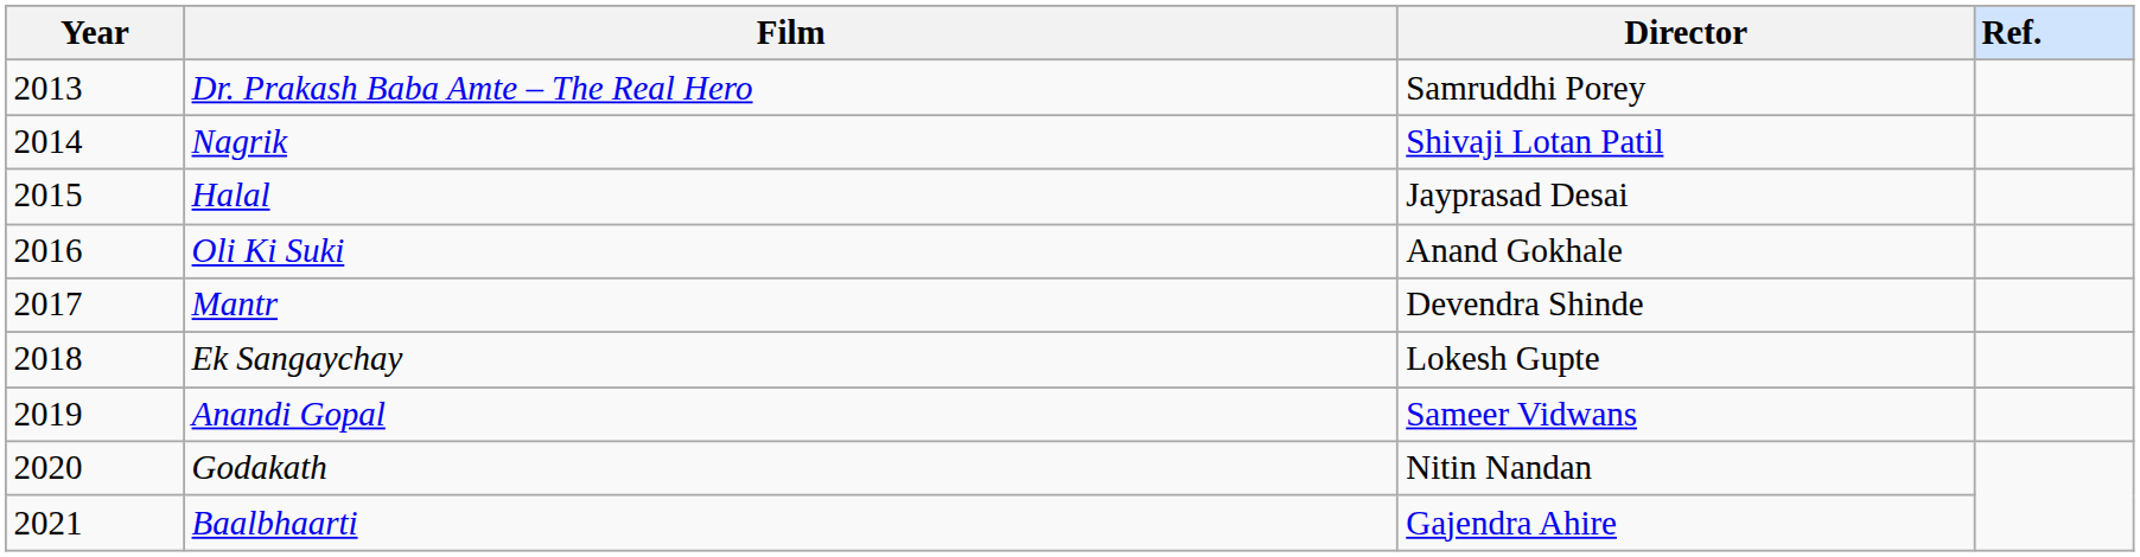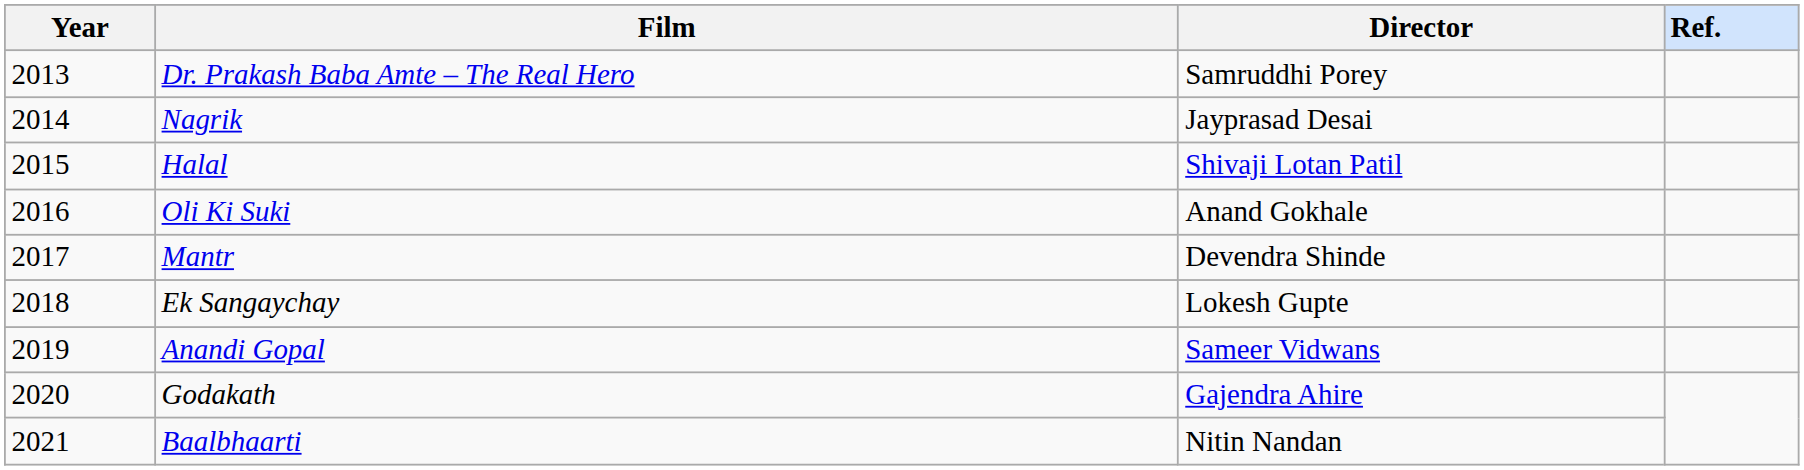 <table class="wikitable sortable" style="width:50%;">
 <tr style="background:#d1e4fd;">
 <th>Year</th>
 <th>Film</th>
 <th>Director</th>
 <td><strong>Ref.</strong></td>
 </tr>
 <tr>
 <td>2013</td>
 <td><em><a href='#'>Dr. Prakash Baba Amte – The Real Hero</a></em></td>
 <td>Samruddhi Porey</td>
 <td></td>
 </tr>
 <tr>
 <td>2014</td>
 <td><em><a href='#'>Nagrik</a></em></td>
-<td><a href='#'>Shivaji Lotan Patil</a></td>
+<td>Jayprasad Desai</td>
 <td></td>
 </tr>
 <tr>
 <td>2015</td>
 <td><em><a href='#'>Halal</a></em></td>
-<td>Jayprasad Desai</td>
+<td><a href='#'>Shivaji Lotan Patil</a></td>
 <td></td>
 </tr>
 <tr>
 <td>2016</td>
 <td><em><a href='#'>Oli Ki Suki</a></em></td>
 <td>Anand Gokhale</td>
 <td></td>
 </tr>
 <tr>
 <td>2017</td>
 <td><em><a href='#'>Mantr</a></em></td>
 <td>Devendra Shinde</td>
 <td></td>
 </tr>
 <tr>
 <td>2018</td>
 <td><em>Ek Sangaychay</em></td>
 <td>Lokesh Gupte</td>
 <td></td>
 </tr>
 <tr>
 <td>2019</td>
 <td><em><a href='#'>Anandi Gopal</a></em></td>
 <td><a href='#'>Sameer Vidwans</a></td>
 <td></td>
 </tr>
 <tr>
 <td>2020</td>
 <td><em>Godakath</em></td>
-<td>Nitin Nandan</td>
+<td><a href='#'>Gajendra Ahire</a></td>
 <td rowspan="2"></td>
 </tr>
 <tr>
 <td>2021</td>
 <td><em><a href='#'>Baalbhaarti</a></em></td>
-<td><a href='#'>Gajendra Ahire</a></td>
+<td>Nitin Nandan</td>
 </tr>
 </table>
